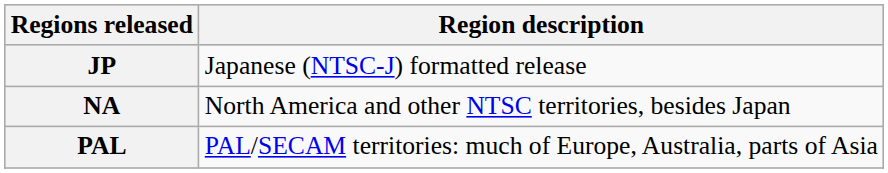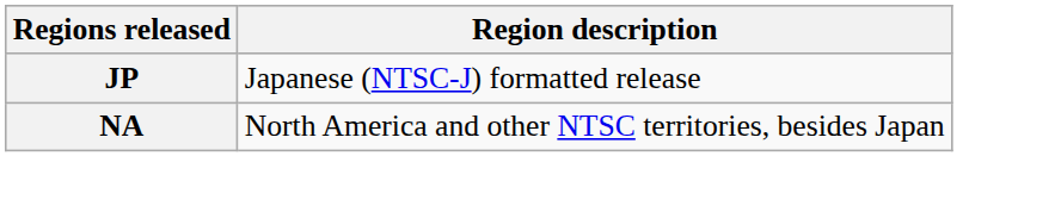 <table class="wikitable plainrowheaders">
 <tr>
 <th scope="col">Regions released</th>
 <th scope="col">Region description</th>
 </tr>
 <tr>
 <th scope="row">JP</th>
 <td>Japanese (<a href='#'>NTSC-J</a>) formatted release</td>
 </tr>
 <tr>
 <th scope="row">NA</th>
 <td>North America and other <a href='#'>NTSC</a> territories, besides Japan</td>
 </tr>
-<tr>
-<th scope="row">PAL</th>
-<td><a href='#'>PAL</a>/<a href='#'>SECAM</a> territories: much of Europe, Australia, parts of Asia</td>
-</tr>
 </table>
